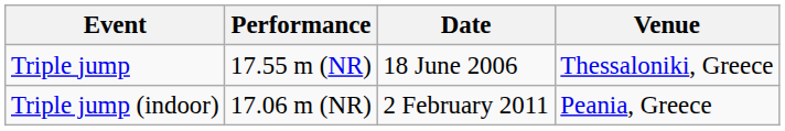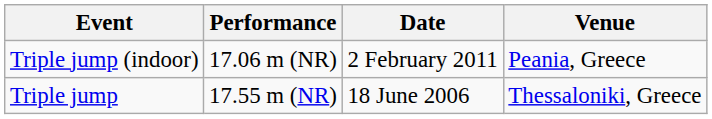 <table class=wikitable>
 <tr>
 <th>Event</th>
 <th>Performance</th>
 <th>Date</th>
 <th>Venue</th>
 </tr>
 <tr>
+<td><a href='#'>Triple jump</a> (indoor)</td>
+<td>17.06 m (NR)</td>
+<td>2 February 2011</td>
+<td><a href='#'>Peania</a>, Greece</td>
+</tr>
+<tr>
 <td><a href='#'>Triple jump</a></td>
 <td>17.55 m (<a href='#'>NR</a>)</td>
 <td>18 June 2006</td>
 <td><a href='#'>Thessaloniki</a>, Greece</td>
 </tr>
-<tr>
-<td><a href='#'>Triple jump</a> (indoor)</td>
-<td>17.06 m (NR)</td>
-<td>2 February 2011</td>
-<td><a href='#'>Peania</a>, Greece</td>
-</tr>
 </table>
